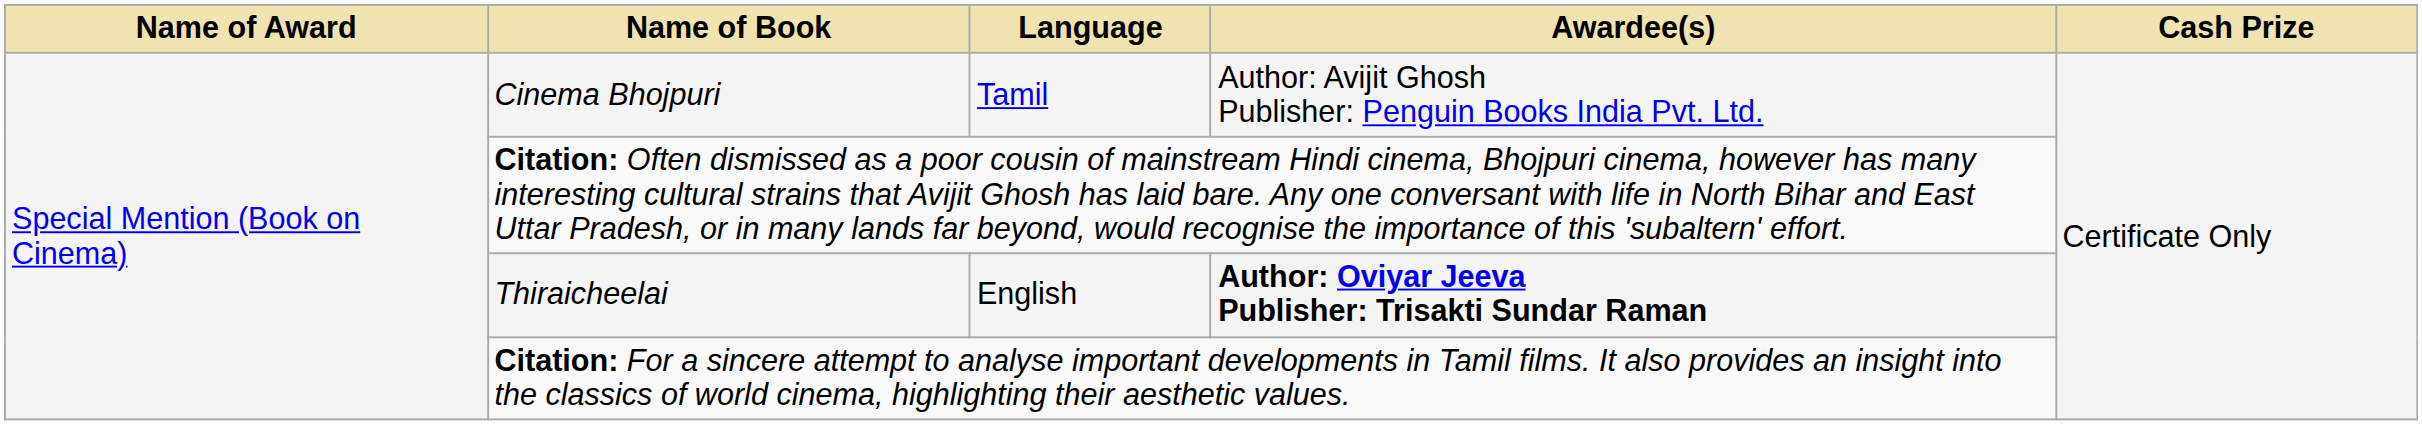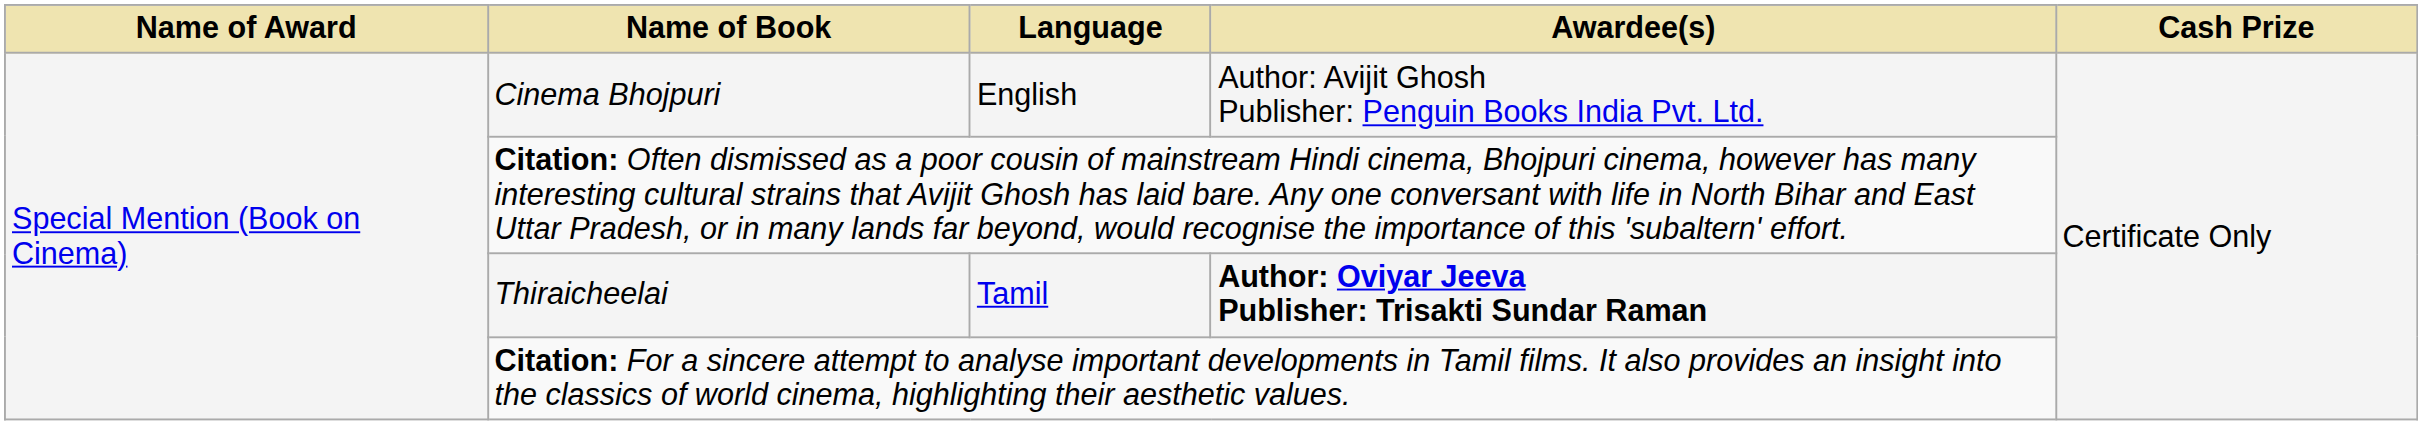 <table class="wikitable" style="width:100%;">
 <tr style="background-color:#F4F4F4">
 <th style="background-color:#EFE4B0;width:20%;">Name of Award</th>
 <th style="background-color:#EFE4B0;width:20%;">Name of Book</th>
 <th style="background-color:#EFE4B0;width:10%;">Language</th>
 <th style="background-color:#EFE4B0;width:35%;">Awardee(s)</th>
 <th style="background-color:#EFE4B0;width:15%;">Cash Prize</th>
 </tr>
 <tr style="background-color:#F4F4F4">
 <td rowspan="4"><a href='#'>Special Mention (Book on Cinema)</a></td>
 <td><em>Cinema Bhojpuri</em></td>
-<td><a href='#'>Tamil</a></td>
+<td>English</td>
 <td>Author: Avijit Ghosh<br>Publisher: <a href='#'>Penguin Books India Pvt. Ltd.</a></td>
 <td rowspan="4">Certificate Only</td>
 </tr>
 <tr style="background-color:#F9F9F9">
 <td colspan="3"><strong>Citation:</strong> <em>Often dismissed as a poor cousin of mainstream Hindi cinema, Bhojpuri cinema, however has many interesting cultural strains that Avijit Ghosh has laid bare. Any one conversant with life in North Bihar and East Uttar Pradesh, or in many lands far beyond, would recognise the importance of this 'subaltern' effort.</em></td>
 </tr>
 <tr style="background-color:#F4F4F4">
 <td><em>Thiraicheelai</em></td>
-<td>English</td>
+<td><a href='#'>Tamil</a></td>
 <td><strong>Author: <a href='#'>Oviyar Jeeva</a><br>Publisher: Trisakti Sundar Raman</strong></td>
 </tr>
 <tr style="background-color:#F9F9F9">
 <td colspan="3"><strong>Citation:</strong> <em>For a sincere attempt to analyse important developments in Tamil films. It also provides an insight into the classics of world cinema, highlighting their aesthetic values.</em></td>
 </tr>
 </table>
